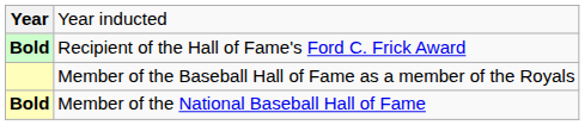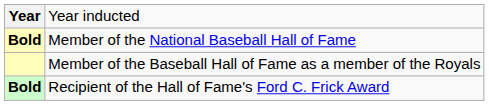 <table class="wikitable">
 <tr>
 <th scope="row">Year</th>
 <td>Year inducted</td>
 </tr>
 <tr>
-<th scope="row" style="background:#cfc;"><strong>Bold</strong></th>
-<td>Recipient of the Hall of Fame's <a href='#'>Ford C. Frick Award</a></td>
+<th scope="row" style="background:#ffb;"><strong>Bold</strong></th>
+<td>Member of the <a href='#'>National Baseball Hall of Fame</a></td>
 </tr>
 <tr>
 <th scope="row" style="background:#ffb;"></th>
 <td>Member of the Baseball Hall of Fame as a member of the Royals</td>
 </tr>
 <tr>
-<th scope="row" style="background:#ffb;"><strong>Bold</strong></th>
-<td>Member of the <a href='#'>National Baseball Hall of Fame</a></td>
+<th scope="row" style="background:#cfc;"><strong>Bold</strong></th>
+<td>Recipient of the Hall of Fame's <a href='#'>Ford C. Frick Award</a></td>
 </tr>
 </table>
